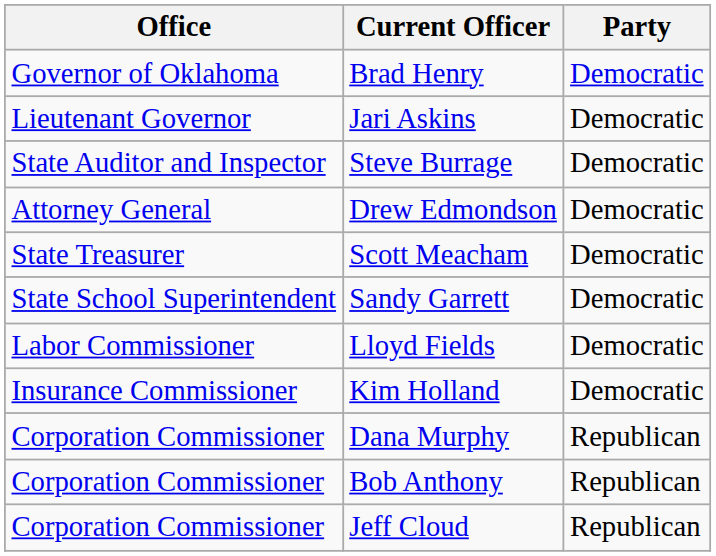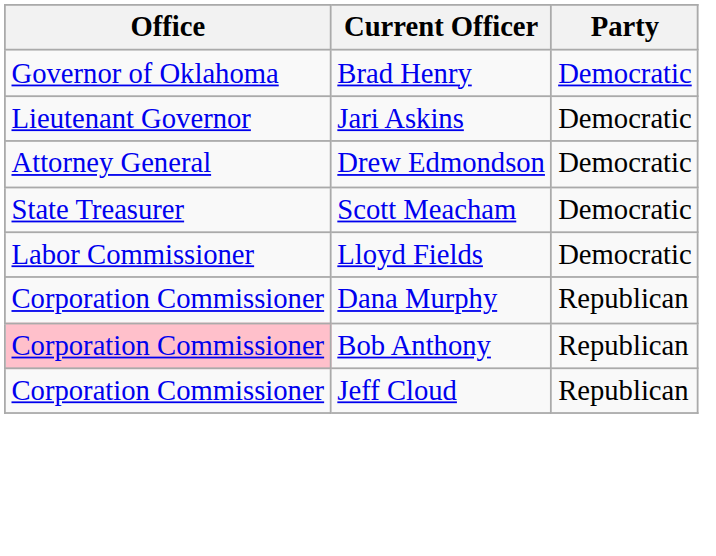 <table class=wikitable>
 <tr>
 <th>Office</th>
 <th>Current Officer</th>
 <th>Party</th>
 </tr>
 <tr>
 <td><a href='#'>Governor of Oklahoma</a></td>
 <td><a href='#'>Brad Henry</a></td>
 <td><a href='#'>Democratic</a></td>
 </tr>
 <tr>
 <td><a href='#'>Lieutenant Governor</a></td>
 <td><a href='#'>Jari Askins</a></td>
 <td>Democratic</td>
 </tr>
 <tr>
-<td><a href='#'>State Auditor and Inspector</a></td>
-<td><a href='#'>Steve Burrage</a></td>
-<td>Democratic</td>
-</tr>
-<tr>
 <td><a href='#'>Attorney General</a></td>
 <td><a href='#'>Drew Edmondson</a></td>
 <td>Democratic</td>
 </tr>
 <tr>
 <td><a href='#'>State Treasurer</a></td>
 <td><a href='#'>Scott Meacham</a></td>
 <td>Democratic</td>
 </tr>
 <tr>
-<td><a href='#'>State School Superintendent</a></td>
-<td><a href='#'>Sandy Garrett</a></td>
-<td>Democratic</td>
-</tr>
-<tr>
 <td><a href='#'>Labor Commissioner</a></td>
 <td><a href='#'>Lloyd Fields</a></td>
-<td>Democratic</td>
-</tr>
-<tr>
-<td><a href='#'>Insurance Commissioner</a></td>
-<td><a href='#'>Kim Holland</a></td>
 <td>Democratic</td>
 </tr>
 <tr>
 <td><a href='#'>Corporation Commissioner</a></td>
 <td><a href='#'>Dana Murphy</a></td>
 <td>Republican</td>
 </tr>
 <tr>
-<td><a href='#'>Corporation Commissioner</a></td>
+<td style="background: pink;"><a href='#'>Corporation Commissioner</a></td>
 <td><a href='#'>Bob Anthony</a></td>
 <td>Republican</td>
 </tr>
 <tr>
 <td><a href='#'>Corporation Commissioner</a></td>
 <td><a href='#'>Jeff Cloud</a></td>
 <td>Republican</td>
 </tr>
 </table>
